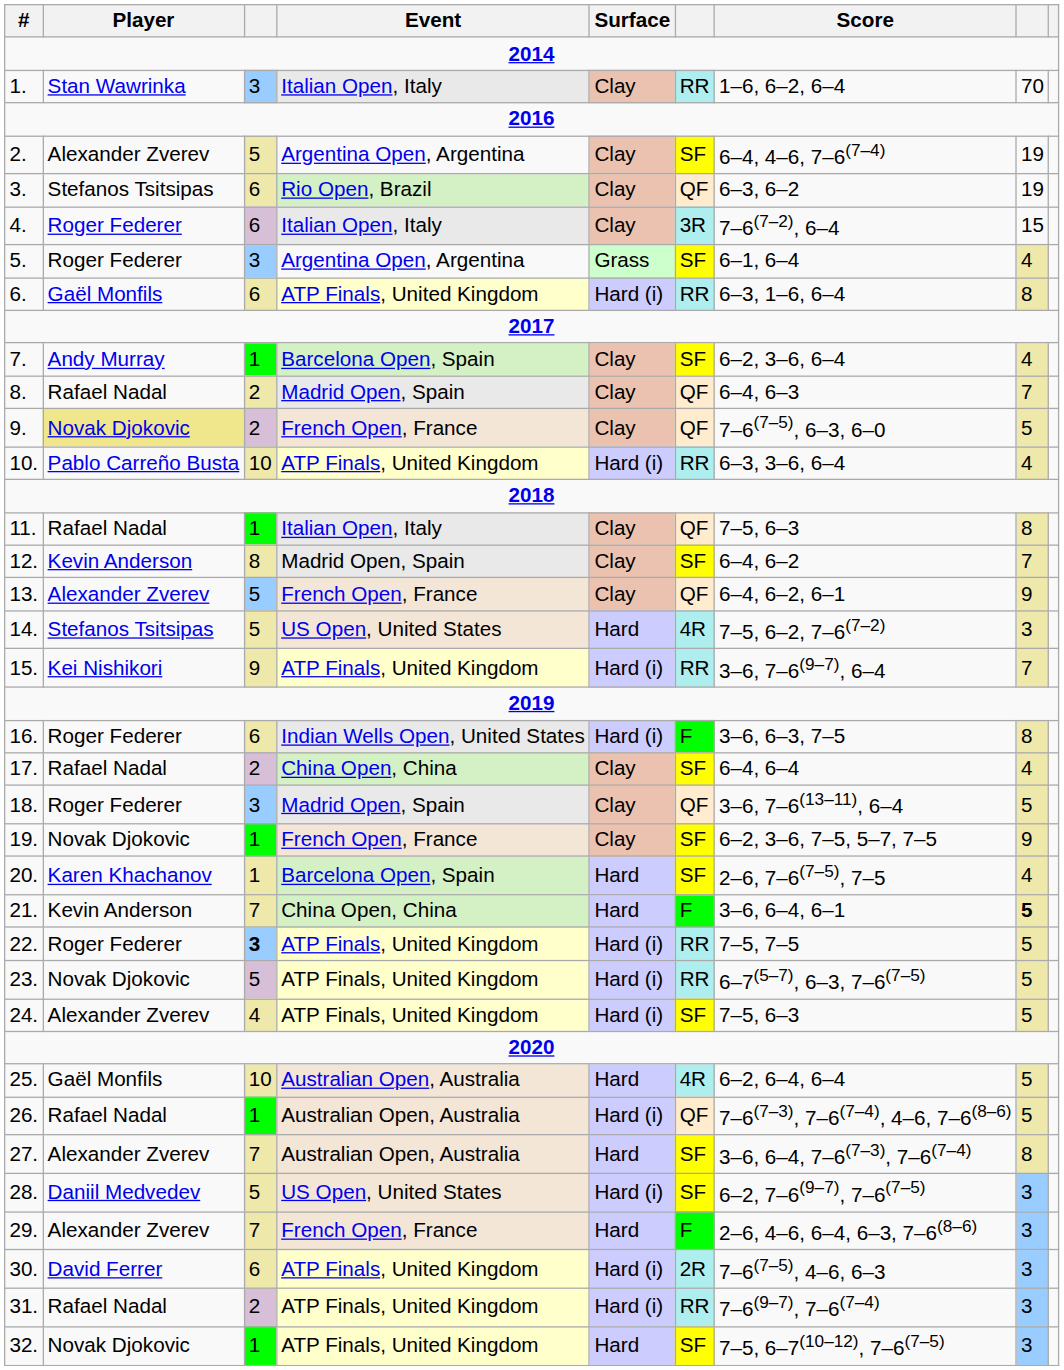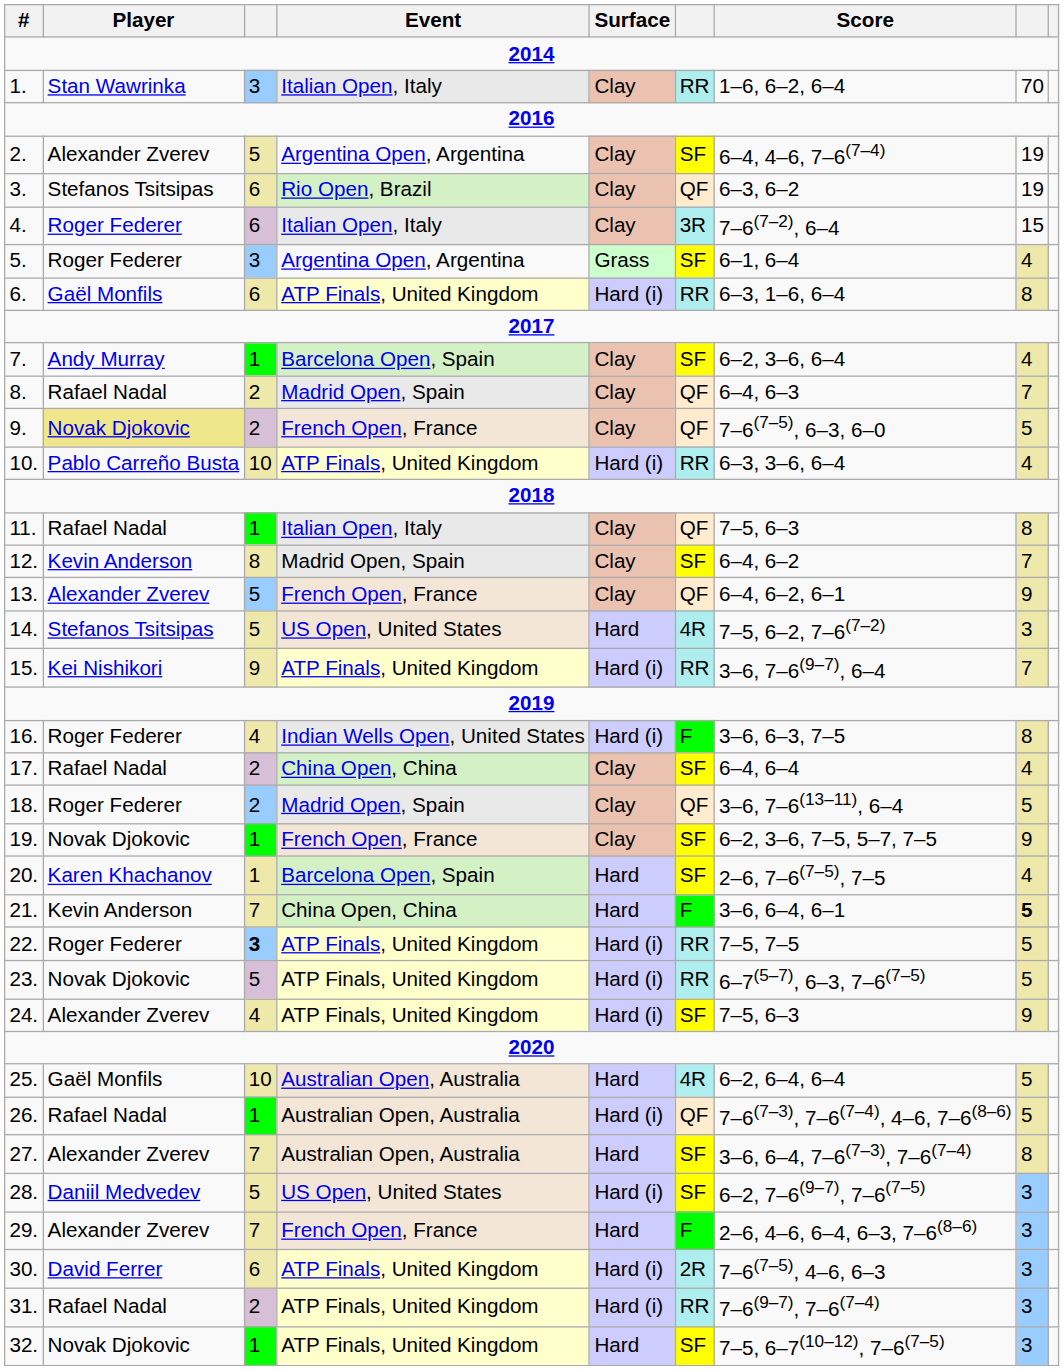 <table class="wikitable sortable">
 <tr>
 <th class="unsortable">#</th>
 <th>Player</th>
 <th></th>
 <th>Event</th>
 <th>Surface</th>
 <th class="unsortable"></th>
 <th class="unsortable">Score</th>
 <th class="unsortable"></th>
 <th class="unsortable"></th>
 </tr>
 <tr>
 <td colspan=9 style=text-align:center><strong><a href='#'>2014</a></strong></td>
 </tr>
 <tr>
 <td>1.</td>
 <td> <a href='#'>Stan Wawrinka</a></td>
 <td bgcolor=99ccff>3</td>
 <td bgcolor=e9e9e9><a href='#'>Italian Open</a>, Italy</td>
 <td bgcolor=ebc2af>Clay</td>
 <td bgcolor=afeeee>RR</td>
 <td>1–6, 6–2, 6–4</td>
 <td>70</td>
 <td></td>
 </tr>
 <tr>
 <td colspan=9 style=text-align:center><strong><a href='#'>2016</a></strong></td>
 </tr>
 <tr>
 <td>2.</td>
 <td> Alexander Zverev</td>
 <td bgcolor=eee8aa>5</td>
 <td><a href='#'>Argentina Open</a>, Argentina</td>
 <td bgcolor=ebc2af>Clay</td>
 <td bgcolor=yellow>SF</td>
 <td>6–4, 4–6, 7–6<sup>(7–4)</sup></td>
 <td>19</td>
 <td></td>
 </tr>
 <tr>
 <td>3.</td>
 <td> Stefanos Tsitsipas</td>
 <td bgcolor=eee8aa>6</td>
 <td bgcolor=d4f1c5><a href='#'>Rio Open</a>, Brazil</td>
 <td bgcolor=ebc2af>Clay</td>
 <td bgcolor=ffebcd>QF</td>
 <td>6–3, 6–2</td>
 <td>19</td>
 <td></td>
 </tr>
 <tr>
 <td>4.</td>
 <td> <a href='#'>Roger Federer</a></td>
 <td bgcolor=thistle>6</td>
 <td bgcolor=e9e9e9><a href='#'>Italian Open</a>, Italy</td>
 <td bgcolor=ebc2af>Clay</td>
 <td bgcolor=afeeee>3R</td>
 <td>7–6<sup>(7–2)</sup>, 6–4</td>
 <td>15</td>
 <td></td>
 </tr>
 <tr>
 <td>5.</td>
 <td> Roger Federer</td>
 <td bgcolor=99ccff>3</td>
 <td><a href='#'>Argentina Open</a>, Argentina</td>
 <td bgcolor=ccffcc>Grass</td>
 <td bgcolor=yellow>SF</td>
 <td>6–1, 6–4</td>
 <td style="background:#eee8aa;">4</td>
 <td></td>
 </tr>
 <tr>
 <td>6.</td>
 <td> <a href='#'>Gaël Monfils</a></td>
 <td bgcolor=eee8aa>6</td>
 <td bgcolor=ffffcc><a href='#'>ATP Finals</a>, United Kingdom</td>
 <td bgcolor=ccccff>Hard (i)</td>
 <td bgcolor=afeeee>RR</td>
 <td>6–3, 1–6, 6–4</td>
 <td style="background:#eee8aa;">8</td>
 <td></td>
 </tr>
 <tr>
 <td colspan=9 style=text-align:center><strong><a href='#'>2017</a></strong></td>
 </tr>
 <tr>
 <td>7.</td>
 <td> <a href='#'>Andy Murray</a></td>
 <td bgcolor=lime>1</td>
 <td bgcolor=d4f1c5><a href='#'>Barcelona Open</a>, Spain</td>
 <td bgcolor=ebc2af>Clay</td>
 <td bgcolor=yellow>SF</td>
 <td>6–2, 3–6, 6–4</td>
 <td style="background:#eee8aa;">4</td>
 <td></td>
 </tr>
 <tr>
 <td>8.</td>
 <td> Rafael Nadal</td>
 <td bgcolor=eee8aa>2</td>
 <td bgcolor=e9e9e9><a href='#'>Madrid Open</a>, Spain</td>
 <td bgcolor=ebc2af>Clay</td>
 <td bgcolor=ffebcd>QF</td>
 <td>6–4, 6–3</td>
 <td style="background:#eee8aa;">7</td>
 <td></td>
 </tr>
 <tr>
 <td>9.</td>
 <td style="background: khaki;"> <a href='#'>Novak Djokovic</a></td>
 <td bgcolor=thistle>2</td>
 <td bgcolor=f3e6d7><a href='#'>French Open</a>, France</td>
 <td bgcolor=ebc2af>Clay</td>
 <td bgcolor=ffebcd>QF</td>
 <td>7–6<sup>(7–5)</sup>, 6–3, 6–0</td>
 <td style="background:#eee8aa;">5</td>
 <td></td>
 </tr>
 <tr>
 <td>10.</td>
 <td> <a href='#'>Pablo Carreño Busta</a></td>
 <td bgcolor=eee8aa>10</td>
 <td bgcolor=ffffcc><a href='#'>ATP Finals</a>, United Kingdom</td>
 <td bgcolor=ccccff>Hard (i)</td>
 <td bgcolor=afeeee>RR</td>
 <td>6–3, 3–6, 6–4</td>
 <td bgcolor=eee8aa>4</td>
 <td></td>
 </tr>
 <tr>
 <td colspan=9 style=text-align:center><strong><a href='#'>2018</a></strong></td>
 </tr>
 <tr>
 <td>11.</td>
 <td> Rafael Nadal</td>
 <td bgcolor=lime>1</td>
 <td bgcolor=e9e9e9><a href='#'>Italian Open</a>, Italy</td>
 <td bgcolor=ebc2af>Clay</td>
 <td bgcolor=ffebcd>QF</td>
 <td>7–5, 6–3</td>
 <td style="background:#eee8aa;">8</td>
 <td></td>
 </tr>
 <tr>
 <td>12.</td>
 <td> <a href='#'>Kevin Anderson</a></td>
 <td bgcolor=eee8aa>8</td>
 <td bgcolor=e9e9e9>Madrid Open, Spain</td>
 <td bgcolor=ebc2af>Clay</td>
 <td bgcolor=yellow>SF</td>
 <td>6–4, 6–2</td>
 <td style="background:#eee8aa;">7</td>
 <td></td>
 </tr>
 <tr>
 <td>13.</td>
 <td> <a href='#'>Alexander Zverev</a></td>
 <td bgcolor=99ccff>5</td>
 <td bgcolor=f3e6d7><a href='#'>French Open</a>, France</td>
 <td bgcolor=ebc2af>Clay</td>
 <td bgcolor=ffebcd>QF</td>
 <td>6–4, 6–2, 6–1</td>
 <td style="background:#eee8aa;">9</td>
 <td></td>
 </tr>
 <tr>
 <td>14.</td>
 <td> <a href='#'>Stefanos Tsitsipas</a></td>
 <td bgcolor=eee8aa>5</td>
 <td bgcolor=f3e6d7><a href='#'>US Open</a>, United States</td>
 <td bgcolor=ccccff>Hard</td>
 <td bgcolor=afeeee>4R</td>
 <td>7–5, 6–2, 7–6<sup>(7–2)</sup></td>
 <td style="background:#eee8aa;">3</td>
 <td></td>
 </tr>
 <tr>
 <td>15.</td>
 <td> <a href='#'>Kei Nishikori</a></td>
 <td bgcolor=eee8aa>9</td>
 <td bgcolor=ffffcc><a href='#'>ATP Finals</a>, United Kingdom</td>
 <td bgcolor=ccccff>Hard (i)</td>
 <td bgcolor=afeeee>RR</td>
 <td>3–6, 7–6<sup>(9–7)</sup>, 6–4</td>
 <td style="background:#eee8aa;">7</td>
 <td></td>
 </tr>
 <tr>
 <td colspan=9 style=text-align:center><strong><a href='#'>2019</a></strong></td>
 </tr>
 <tr>
 <td>16.</td>
 <td> Roger Federer</td>
-<td bgcolor=eee8aa>6</td>
+<td bgcolor=eee8aa>4</td>
 <td bgcolor=e9e9e9><a href='#'>Indian Wells Open</a>, United States</td>
 <td bgcolor=ccccff>Hard (i)</td>
 <td bgcolor=lime>F</td>
 <td>3–6, 6–3, 7–5</td>
 <td style=";background:#eee8aa;">8</td>
 <td></td>
 </tr>
 <tr>
 <td>17.</td>
 <td> Rafael Nadal</td>
 <td bgcolor=thistle>2</td>
 <td bgcolor=d4f1c5><a href='#'>China Open</a>, China</td>
 <td bgcolor=ebc2af>Clay</td>
 <td bgcolor=yellow>SF</td>
 <td>6–4, 6–4</td>
 <td style="background:#eee8aa;">4</td>
 <td></td>
 </tr>
 <tr>
 <td>18.</td>
 <td> Roger Federer</td>
-<td bgcolor=99ccff>3</td>
+<td bgcolor=99ccff>2</td>
 <td bgcolor=e9e9e9><a href='#'>Madrid Open</a>, Spain</td>
 <td bgcolor=ebc2af>Clay</td>
 <td bgcolor=ffebcd>QF</td>
 <td>3–6, 7–6<sup>(13–11)</sup>, 6–4</td>
 <td style="background:#eee8aa;">5</td>
 <td></td>
 </tr>
 <tr>
 <td>19.</td>
 <td> Novak Djokovic</td>
 <td bgcolor=lime>1</td>
 <td bgcolor=f3e6d7><a href='#'>French Open</a>, France</td>
 <td bgcolor=ebc2af>Clay</td>
 <td bgcolor=yellow>SF</td>
 <td>6–2, 3–6, 7–5, 5–7, 7–5</td>
 <td style="background:#eee8aa;">9</td>
 <td></td>
 </tr>
 <tr>
 <td>20.</td>
 <td> <a href='#'>Karen Khachanov</a></td>
 <td bgcolor=eee8aa>1</td>
 <td bgcolor=d4f1c5><a href='#'>Barcelona Open</a>, Spain</td>
 <td bgcolor=ccccff>Hard</td>
 <td bgcolor=yellow>SF</td>
 <td>2–6, 7–6<sup>(7–5)</sup>, 7–5</td>
 <td style="background:#eee8aa;">4</td>
 <td></td>
 </tr>
 <tr>
 <td>21.</td>
 <td> Kevin Anderson</td>
 <td bgcolor=eee8aa>7</td>
 <td bgcolor=d4f1c5>China Open, China</td>
 <td bgcolor=ccccff>Hard</td>
 <td bgcolor=lime>F</td>
 <td>3–6, 6–4, 6–1</td>
 <td style="background:#eee8aa;"><strong>5</strong></td>
 <td></td>
 </tr>
 <tr>
 <td>22.</td>
 <td> Roger Federer</td>
 <td bgcolor=99ccff><strong>3</strong></td>
 <td bgcolor=ffffcc><a href='#'>ATP Finals</a>, United Kingdom</td>
 <td bgcolor=ccccff>Hard (i)</td>
 <td bgcolor=afeeee>RR</td>
 <td>7–5, 7–5</td>
 <td style="background:#eee8aa;">5</td>
 <td></td>
 </tr>
 <tr>
 <td>23.</td>
 <td> Novak Djokovic</td>
 <td bgcolor=thistle>5</td>
 <td bgcolor=ffffcc>ATP Finals, United Kingdom</td>
 <td bgcolor=ccccff>Hard (i)</td>
 <td bgcolor=afeeee>RR</td>
 <td>6–7<sup>(5–7)</sup>, 6–3, 7–6<sup>(7–5)</sup></td>
 <td style="background:#eee8aa;">5</td>
 <td></td>
 </tr>
 <tr>
 <td>24.</td>
 <td> Alexander Zverev</td>
 <td bgcolor=eee8aa>4</td>
 <td bgcolor=ffffcc>ATP Finals, United Kingdom</td>
 <td bgcolor=ccccff>Hard (i)</td>
 <td bgcolor=yellow>SF</td>
 <td>7–5, 6–3</td>
-<td style="background:#eee8aa;">5</td>
+<td style="background:#eee8aa;">9</td>
 <td></td>
 </tr>
 <tr>
 <td colspan=9 style=text-align:center><strong><a href='#'>2020</a></strong></td>
 </tr>
 <tr>
 <td>25.</td>
 <td> Gaël Monfils</td>
 <td bgcolor=eee8aa>10</td>
 <td bgcolor=f3e6d7><a href='#'>Australian Open</a>, Australia</td>
 <td bgcolor=ccccff>Hard</td>
 <td bgcolor=afeeee>4R</td>
 <td>6–2, 6–4, 6–4</td>
 <td style="background:#eee8aa;">5</td>
 <td></td>
 </tr>
 <tr>
 <td>26.</td>
 <td> Rafael Nadal</td>
 <td bgcolor=lime>1</td>
 <td bgcolor=f3e6d7>Australian Open, Australia</td>
 <td bgcolor=ccccff>Hard (i)</td>
 <td bgcolor=ffebcd>QF</td>
 <td>7–6<sup>(7–3)</sup>, 7–6<sup>(7–4)</sup>, 4–6, 7–6<sup>(8–6)</sup></td>
 <td style="background:#eee8aa;">5</td>
 <td></td>
 </tr>
 <tr>
 <td>27.</td>
 <td> Alexander Zverev</td>
 <td bgcolor=eee8aa>7</td>
 <td bgcolor=f3e6d7>Australian Open, Australia</td>
 <td bgcolor=ccccff>Hard</td>
 <td bgcolor=yellow>SF</td>
 <td>3–6, 6–4, 7–6<sup>(7–3)</sup>, 7–6<sup>(7–4)</sup></td>
 <td style="background:#eee8aa;">8</td>
 <td></td>
 </tr>
 <tr>
 <td>28.</td>
 <td> <a href='#'>Daniil Medvedev</a></td>
 <td bgcolor=eee8aa>5</td>
 <td bgcolor=f3e6d7><a href='#'>US Open</a>, United States</td>
 <td bgcolor=ccccff>Hard (i)</td>
 <td bgcolor=yellow>SF</td>
 <td>6–2, 7–6<sup>(9–7)</sup>, 7–6<sup>(7–5)</sup></td>
 <td style="background:#99ccff;">3</td>
 <td></td>
 </tr>
 <tr>
 <td>29.</td>
 <td> Alexander Zverev</td>
 <td bgcolor=eee8aa>7</td>
 <td bgcolor=f3e6d7><a href='#'>French Open</a>, France</td>
 <td bgcolor=ccccff>Hard</td>
 <td bgcolor=lime>F</td>
 <td>2–6, 4–6, 6–4, 6–3, 7–6<sup>(8–6)</sup></td>
 <td style="background:#99ccff;">3</td>
 <td></td>
 </tr>
 <tr>
 <td>30.</td>
 <td> <a href='#'>David Ferrer</a></td>
 <td bgcolor=eee8aa>6</td>
 <td bgcolor=ffffcc><a href='#'>ATP Finals</a>, United Kingdom</td>
 <td bgcolor=ccccff>Hard (i)</td>
 <td bgcolor=afeeee>2R</td>
 <td>7–6<sup>(7–5)</sup>, 4–6, 6–3</td>
 <td style="background:#99ccff;">3</td>
 <td></td>
 </tr>
 <tr>
 <td>31.</td>
 <td> Rafael Nadal</td>
 <td bgcolor=thistle>2</td>
 <td bgcolor=ffffcc>ATP Finals, United Kingdom</td>
 <td bgcolor=ccccff>Hard (i)</td>
 <td bgcolor=afeeee>RR</td>
 <td>7–6<sup>(9–7)</sup>, 7–6<sup>(7–4)</sup></td>
 <td style="background:#99ccff;">3</td>
 <td></td>
 </tr>
 <tr>
 <td>32.</td>
 <td> Novak Djokovic</td>
 <td bgcolor=lime>1</td>
 <td bgcolor=ffffcc>ATP Finals, United Kingdom</td>
 <td bgcolor=ccccff>Hard</td>
 <td bgcolor=yellow>SF</td>
 <td>7–5, 6–7<sup>(10–12)</sup>, 7–6<sup>(7–5)</sup></td>
 <td style="background:#99ccff;">3</td>
 <td></td>
 </tr>
 </table>
